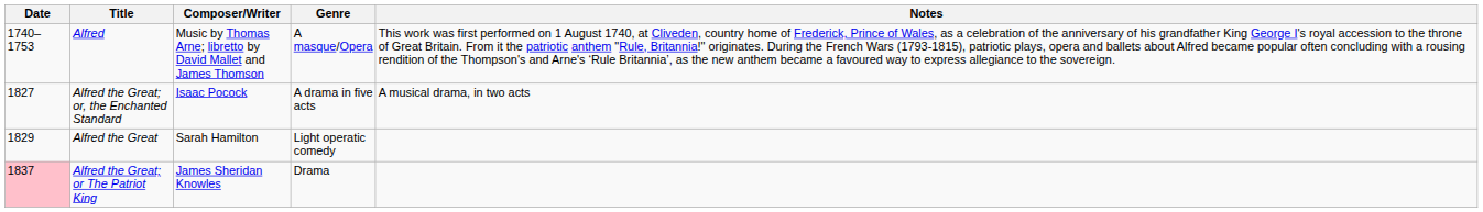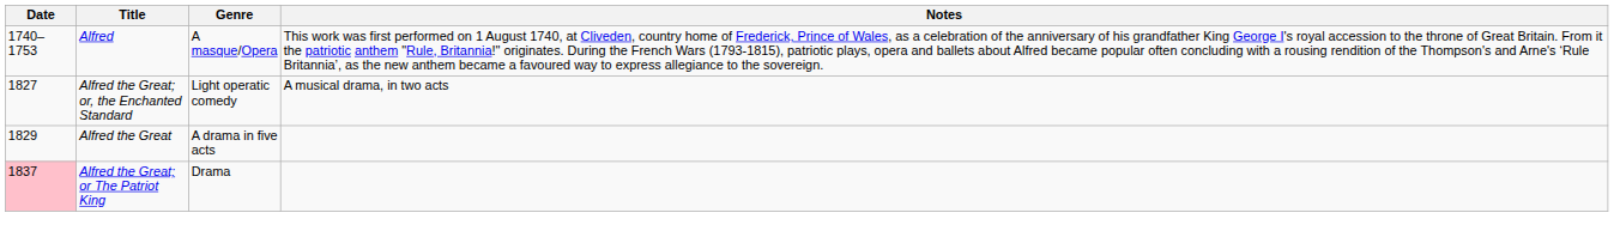 <table class="wikitable sortable">
 <tr>
 <th width=80pt>Date</th>
 <th width=130pt>Title</th>
-<th width=150pt>Composer/Writer</th>
 <th width=100pt>Genre</th>
 <th class=unsortable>Notes</th>
 </tr>
 <tr valign="top">
 <td>1740–1753</td>
 <td><em><a href='#'>Alfred</a></em></td>
-<td>Music by <a href='#'>Thomas Arne</a>; <a href='#'>libretto</a> by <a href='#'>David Mallet</a> and <a href='#'>James Thomson</a></td>
 <td>A <a href='#'>masque</a>/<a href='#'>Opera</a></td>
 <td>This work was first performed on 1 August 1740, at <a href='#'>Cliveden</a>, country home of <a href='#'>Frederick, Prince of Wales</a>, as a celebration of the anniversary of his grandfather King <a href='#'>George I</a>'s royal accession to the throne of Great Britain. From it the <a href='#'>patriotic</a> <a href='#'>anthem</a> "<a href='#'>Rule, Britannia</a>!" originates. During the French Wars (1793-1815), patriotic plays, opera and ballets about Alfred became popular often concluding with a rousing rendition of the Thompson's and Arne's ‘Rule Britannia’, as the new anthem became a favoured way to express allegiance to the sovereign.</td>
 </tr>
 <tr valign="top">
 <td>1827</td>
 <td><em>Alfred the Great; or, the Enchanted Standard</em></td>
-<td><a href='#'>Isaac Pocock</a></td>
-<td>A drama in five acts</td>
+<td>Light operatic comedy</td>
 <td>A musical drama, in two acts</td>
 </tr>
 <tr valign="top">
 <td>1829</td>
 <td><em>Alfred the Great</em></td>
-<td>Sarah Hamilton</td>
-<td>Light operatic comedy</td>
+<td>A drama in five acts</td>
 <td></td>
 </tr>
 <tr valign="top">
 <td style="background: pink;">1837</td>
 <td><em><a href='#'>Alfred the Great; or The Patriot King</a></em></td>
-<td><a href='#'>James Sheridan Knowles</a></td>
 <td>Drama</td>
 <td></td>
 </tr>
 </table>
